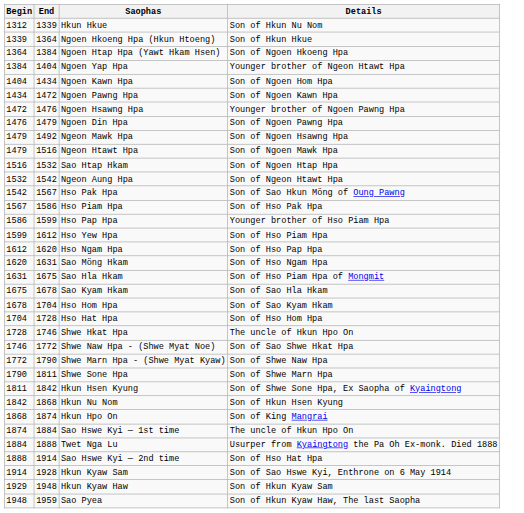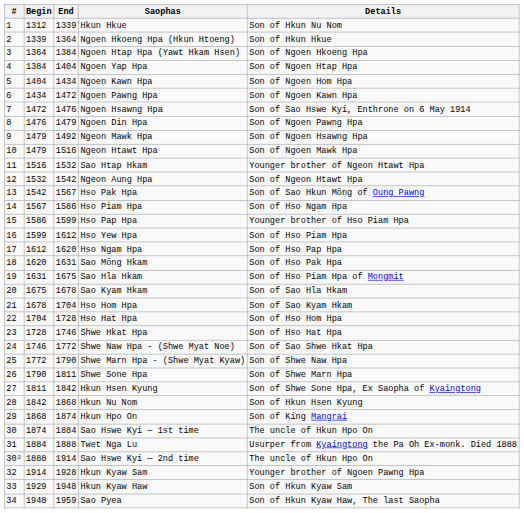 <table class="wikitable">
 <tr>
+<th>#</th>
 <th>Begin</th>
 <th>End</th>
 <th>Saophas</th>
 <th>Details</th>
 </tr>
 <tr>
+<td>1</td>
 <td>1312</td>
 <td>1339</td>
 <td>Hkun Hkue</td>
 <td>Son of Hkun Nu Nom</td>
 </tr>
 <tr>
+<td>2</td>
 <td>1339</td>
 <td>1364</td>
 <td>Ngoen Hkoeng Hpa (Hkun Htoeng)</td>
 <td>Son of Hkun Hkue</td>
 </tr>
 <tr>
+<td>3</td>
 <td>1364</td>
 <td>1384</td>
 <td>Ngoen Htap Hpa (Yawt Hkam Hsen)</td>
 <td>Son of Ngoen Hkoeng Hpa</td>
 </tr>
 <tr>
+<td>4</td>
 <td>1384</td>
 <td>1404</td>
 <td>Ngoen Yap Hpa</td>
-<td>Younger brother of Ngeon Htawt Hpa</td>
+<td>Son of Ngoen Htap Hpa</td>
 </tr>
 <tr>
+<td>5</td>
 <td>1404</td>
 <td>1434</td>
 <td>Ngoen Kawn Hpa</td>
 <td>Son of Ngoen Hom Hpa</td>
 </tr>
 <tr>
+<td>6</td>
 <td>1434</td>
 <td>1472</td>
 <td>Ngoen Pawng Hpa</td>
 <td>Son of Ngoen Kawn Hpa</td>
 </tr>
 <tr>
+<td>7</td>
 <td>1472</td>
 <td>1476</td>
 <td>Ngoen Hsawng Hpa</td>
-<td>Younger brother of Ngoen Pawng Hpa</td>
+<td>Son of Sao Hswe Kyi, Enthrone on 6 May 1914</td>
 </tr>
 <tr>
+<td>8</td>
 <td>1476</td>
 <td>1479</td>
 <td>Ngoen Din Hpa</td>
 <td>Son of Ngoen Pawng Hpa</td>
 </tr>
 <tr>
+<td>9</td>
 <td>1479</td>
 <td>1492</td>
 <td>Ngeon Mawk Hpa</td>
 <td>Son of Ngoen Hsawng Hpa</td>
 </tr>
 <tr>
+<td>10</td>
 <td>1479</td>
 <td>1516</td>
 <td>Ngeon Htawt Hpa</td>
 <td>Son of Ngoen Mawk Hpa</td>
 </tr>
 <tr>
+<td>11</td>
 <td>1516</td>
 <td>1532</td>
 <td>Sao Htap Hkam</td>
-<td>Son of Ngoen Htap Hpa</td>
+<td>Younger brother of Ngeon Htawt Hpa</td>
 </tr>
 <tr>
+<td>12</td>
 <td>1532</td>
 <td>1542</td>
 <td>Ngeon Aung Hpa</td>
 <td>Son of Ngeon Htawt Hpa</td>
 </tr>
 <tr>
+<td>13</td>
 <td>1542</td>
 <td>1567</td>
 <td>Hso Pak Hpa</td>
 <td>Son of Sao Hkun Möng of <a href='#'>Oung Pawng</a></td>
 </tr>
 <tr>
+<td>14</td>
 <td>1567</td>
 <td>1586</td>
 <td>Hso Piam Hpa</td>
-<td>Son of Hso Pak Hpa</td>
+<td>Son of Hso Ngam Hpa</td>
 </tr>
 <tr>
+<td>15</td>
 <td>1586</td>
 <td>1599</td>
 <td>Hso Pap Hpa</td>
 <td>Younger brother of Hso Piam Hpa</td>
 </tr>
 <tr>
+<td>16</td>
 <td>1599</td>
 <td>1612</td>
 <td>Hso Yew Hpa</td>
 <td>Son of Hso Piam Hpa</td>
 </tr>
 <tr>
+<td>17</td>
 <td>1612</td>
 <td>1620</td>
 <td>Hso Ngam Hpa</td>
 <td>Son of Hso Pap Hpa</td>
 </tr>
 <tr>
+<td>18</td>
 <td>1620</td>
 <td>1631</td>
 <td>Sao Möng Hkam</td>
-<td>Son of Hso Ngam Hpa</td>
+<td>Son of Hso Pak Hpa</td>
 </tr>
 <tr>
+<td>19</td>
 <td>1631</td>
 <td>1675</td>
 <td>Sao Hla Hkam</td>
 <td>Son of Hso Piam Hpa of <a href='#'>Mongmit</a></td>
 </tr>
 <tr>
+<td>20</td>
 <td>1675</td>
 <td>1678</td>
 <td>Sao Kyam Hkam</td>
 <td>Son of Sao Hla Hkam</td>
 </tr>
 <tr>
+<td>21</td>
 <td>1678</td>
 <td>1704</td>
 <td>Hso Hom Hpa</td>
 <td>Son of Sao Kyam Hkam</td>
 </tr>
 <tr>
+<td>22</td>
 <td>1704</td>
 <td>1728</td>
 <td>Hso Hat Hpa</td>
 <td>Son of Hso Hom Hpa</td>
 </tr>
 <tr>
+<td>23</td>
 <td>1728</td>
 <td>1746</td>
 <td>Shwe Hkat Hpa</td>
-<td>The uncle of Hkun Hpo On</td>
+<td>Son of Hso Hat Hpa</td>
 </tr>
 <tr>
+<td>24</td>
 <td>1746</td>
 <td>1772</td>
 <td>Shwe Naw Hpa - (Shwe Myat Noe)</td>
 <td>Son of Sao Shwe Hkat Hpa</td>
 </tr>
 <tr>
+<td>25</td>
 <td>1772</td>
 <td>1790</td>
 <td>Shwe Marn Hpa - (Shwe Myat Kyaw)</td>
 <td>Son of Shwe Naw Hpa</td>
 </tr>
 <tr>
+<td>26</td>
 <td>1790</td>
 <td>1811</td>
 <td>Shwe Sone Hpa</td>
 <td>Son of Shwe Marn Hpa</td>
 </tr>
 <tr>
+<td>27</td>
 <td>1811</td>
 <td>1842</td>
 <td>Hkun Hsen Kyung</td>
 <td>Son of Shwe Sone Hpa, Ex Saopha of <a href='#'>Kyaingtong</a></td>
 </tr>
 <tr>
+<td>28</td>
 <td>1842</td>
 <td>1868</td>
 <td>Hkun Nu Nom</td>
 <td>Son of Hkun Hsen Kyung</td>
 </tr>
 <tr>
+<td>29</td>
 <td>1868</td>
 <td>1874</td>
 <td>Hkun Hpo On</td>
 <td>Son of King <a href='#'>Mangrai</a></td>
 </tr>
 <tr>
+<td>30</td>
 <td>1874</td>
 <td>1884</td>
 <td>Sao Hswe Kyi — 1st time</td>
 <td>The uncle of Hkun Hpo On</td>
 </tr>
 <tr>
+<td>31</td>
 <td>1884</td>
 <td>1888</td>
 <td>Twet Nga Lu</td>
 <td>Usurper from <a href='#'>Kyaingtong</a> the Pa Oh Ex-monk. Died 1888</td>
 </tr>
 <tr>
+<td>30²</td>
 <td>1888</td>
 <td>1914</td>
 <td>Sao Hswe Kyi — 2nd time</td>
-<td>Son of Hso Hat Hpa</td>
+<td>The uncle of Hkun Hpo On</td>
 </tr>
 <tr>
+<td>32</td>
 <td>1914</td>
 <td>1928</td>
 <td>Hkun Kyaw Sam</td>
-<td>Son of Sao Hswe Kyi, Enthrone on 6 May 1914</td>
+<td>Younger brother of Ngoen Pawng Hpa</td>
 </tr>
 <tr>
+<td>33</td>
 <td>1929</td>
 <td>1948</td>
 <td>Hkun Kyaw Haw</td>
 <td>Son of Hkun Kyaw Sam</td>
 </tr>
 <tr>
+<td>34</td>
 <td>1948</td>
 <td>1959</td>
 <td>Sao Pyea</td>
 <td>Son of Hkun Kyaw Haw, The last Saopha</td>
 </tr>
 </table>
